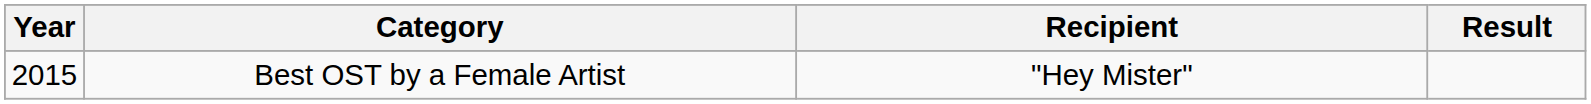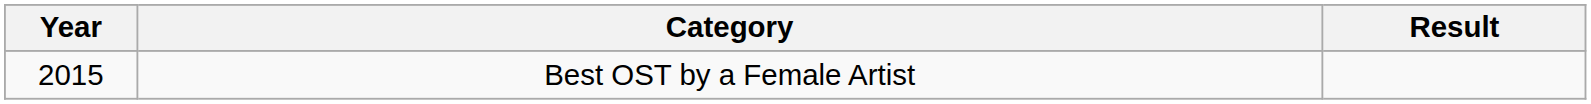 <table class="wikitable" style="text-align:center">
 <tr>
 <th width="5%">Year</th>
 <th width="45%">Category</th>
-<th width="40%">Recipient</th>
 <th width="10%">Result</th>
 </tr>
 <tr>
 <td>2015</td>
 <td>Best OST by a Female Artist</td>
-<td>"Hey Mister"</td>
 <td></td>
 </tr>
 </table>
